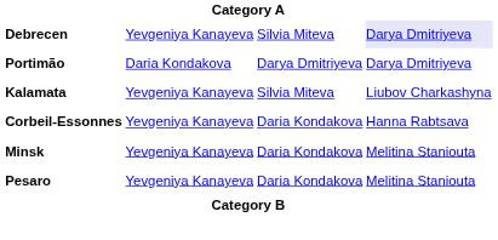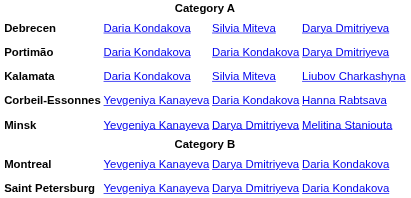 <table>
 <tr>
 <td colspan="4" style="text-align:center;"><strong>Category A</strong></td>
 </tr>
 <tr>
 <th scope=row style="text-align:left">Debrecen </th>
-<td style="height:30px;"> <a href='#'>Yevgeniya Kanayeva</a></td>
+<td style="height:30px;"> <a href='#'>Daria Kondakova</a></td>
 <td style="height:30px;"> <a href='#'>Silvia Miteva</a></td>
-<td style="background: lavender; height:30px;"> <a href='#'>Darya Dmitriyeva</a></td>
+<td style="height:30px;"> <a href='#'>Darya Dmitriyeva</a></td>
 </tr>
 <tr>
 <th scope=row style="text-align:left">Portimão </th>
 <td style="height:30px;"> <a href='#'>Daria Kondakova</a></td>
-<td style="height:30px;"> <a href='#'>Darya Dmitriyeva</a></td>
+<td style="height:30px;"> <a href='#'>Daria Kondakova</a></td>
 <td style="height:30px;"> <a href='#'>Darya Dmitriyeva</a></td>
 </tr>
 <tr>
 <th scope=row style="text-align:left">Kalamata </th>
-<td style="height:30px;"> <a href='#'>Yevgeniya Kanayeva</a></td>
+<td style="height:30px;"> <a href='#'>Daria Kondakova</a></td>
 <td style="height:30px;"> <a href='#'>Silvia Miteva</a></td>
 <td style="height:30px;"> <a href='#'>Liubov Charkashyna</a></td>
 </tr>
 <tr>
 <th scope=row style="text-align:left">Corbeil-Essonnes </th>
 <td style="height:30px;"> <a href='#'>Yevgeniya Kanayeva</a></td>
 <td style="height:30px;"> <a href='#'>Daria Kondakova</a></td>
 <td style="height:30px;"> <a href='#'>Hanna Rabtsava</a></td>
 </tr>
 <tr>
 <th scope=row style="text-align:left">Minsk </th>
 <td style="height:30px;"> <a href='#'>Yevgeniya Kanayeva</a></td>
-<td style="height:30px;"> <a href='#'>Daria Kondakova</a></td>
-<td style="height:30px;"> <a href='#'>Melitina Staniouta</a></td>
-</tr>
-<tr>
-<th scope=row style="text-align:left">Pesaro </th>
-<td style="height:30px;"> <a href='#'>Yevgeniya Kanayeva</a></td>
-<td style="height:30px;"> <a href='#'>Daria Kondakova</a></td>
+<td style="height:30px;"> <a href='#'>Darya Dmitriyeva</a></td>
 <td style="height:30px;"> <a href='#'>Melitina Staniouta</a></td>
 </tr>
 <tr>
 <td colspan="4" style="text-align:center;"><strong>Category B</strong></td>
 </tr>
+<tr>
+<th scope=row style="text-align:left">Montreal </th>
+<td style="height:30px;"> <a href='#'>Yevgeniya Kanayeva</a></td>
+<td style="height:30px;"> <a href='#'>Darya Dmitriyeva</a></td>
+<td style="height:30px;"> <a href='#'>Daria Kondakova</a></td>
+</tr>
+<tr>
+<th scope=row style="text-align:left">Saint Petersburg </th>
+<td style="height:30px;"> <a href='#'>Yevgeniya Kanayeva</a></td>
+<td style="height:30px;"> <a href='#'>Darya Dmitriyeva</a></td>
+<td style="height:30px;"> <a href='#'>Daria Kondakova</a></td>
+</tr>
 </table>
